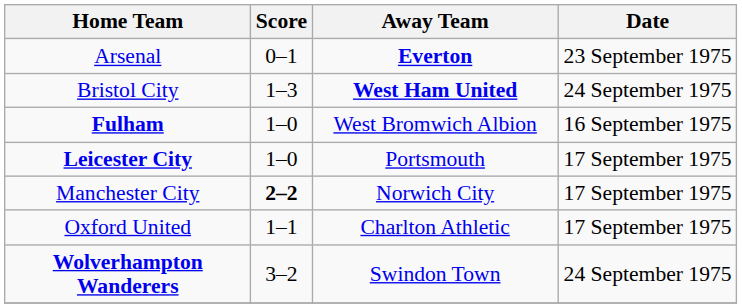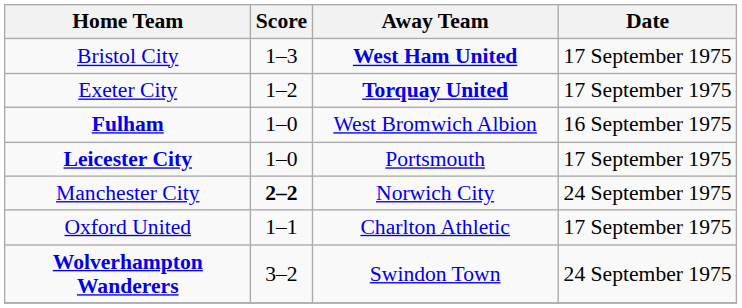 <table class="wikitable" style="text-align:center;">
 <tr>
 <th width=175>Home Team</th>
 <th width=20>Score</th>
 <th width=175>Away Team</th>
 <th width=125>Date</th>
 </tr>
 <tr>
-<td><a href='#'>Arsenal</a></td>
-<td>0–1</td>
-<td><strong><a href='#'>Everton</a></strong></td>
-<td>23 September 1975</td>
-</tr>
-<tr>
 <td><a href='#'>Bristol City</a></td>
 <td>1–3</td>
 <td><strong><a href='#'>West Ham United</a></strong></td>
-<td>24 September 1975</td>
+<td>17 September 1975</td>
+</tr>
+<tr>
+<td><a href='#'>Exeter City</a></td>
+<td>1–2</td>
+<td><strong><a href='#'>Torquay United</a></strong></td>
+<td>17 September 1975</td>
 </tr>
 <tr>
 <td><strong><a href='#'>Fulham</a></strong></td>
 <td>1–0</td>
 <td><a href='#'>West Bromwich Albion</a></td>
 <td>16 September 1975</td>
 </tr>
 <tr>
 <td><strong><a href='#'>Leicester City</a></strong></td>
 <td>1–0</td>
 <td><a href='#'>Portsmouth</a></td>
 <td>17 September 1975</td>
 </tr>
 <tr>
 <td><a href='#'>Manchester City</a></td>
 <td><strong>2–2</strong></td>
 <td><a href='#'>Norwich City</a></td>
-<td>17 September 1975</td>
+<td>24 September 1975</td>
 </tr>
 <tr>
 <td><a href='#'>Oxford United</a></td>
 <td>1–1</td>
 <td><a href='#'>Charlton Athletic</a></td>
 <td>17 September 1975</td>
 </tr>
 <tr>
 <td><strong><a href='#'>Wolverhampton Wanderers</a></strong></td>
 <td>3–2</td>
 <td><a href='#'>Swindon Town</a></td>
 <td>24 September 1975</td>
 </tr>
 <tr>
 </tr>
 </table>
